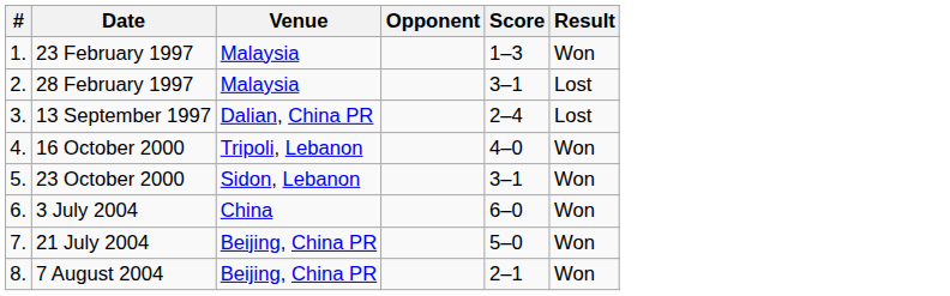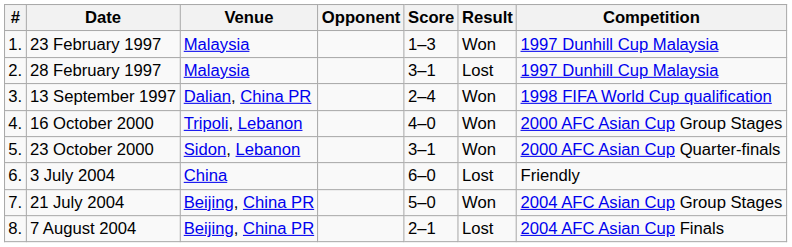 <table class="wikitable">
 <tr>
 <th>#</th>
 <th>Date</th>
 <th>Venue</th>
 <th>Opponent</th>
 <th>Score</th>
 <th>Result</th>
+<th>Competition</th>
 </tr>
 <tr>
 <td>1.</td>
 <td>23 February 1997</td>
 <td><a href='#'>Malaysia</a></td>
 <td></td>
 <td>1–3</td>
 <td>Won</td>
+<td><a href='#'>1997 Dunhill Cup Malaysia</a></td>
 </tr>
 <tr>
 <td>2.</td>
 <td>28 February 1997</td>
 <td><a href='#'>Malaysia</a></td>
 <td></td>
 <td>3–1</td>
 <td>Lost</td>
+<td><a href='#'>1997 Dunhill Cup Malaysia</a></td>
 </tr>
 <tr>
 <td>3.</td>
 <td>13 September 1997</td>
 <td><a href='#'>Dalian</a>, <a href='#'>China PR</a></td>
 <td></td>
 <td>2–4</td>
-<td>Lost</td>
+<td>Won</td>
+<td><a href='#'>1998 FIFA World Cup qualification</a></td>
 </tr>
 <tr>
 <td>4.</td>
 <td>16 October 2000</td>
 <td><a href='#'>Tripoli</a>, <a href='#'>Lebanon</a></td>
 <td></td>
 <td>4–0</td>
 <td>Won</td>
+<td><a href='#'>2000 AFC Asian Cup</a> Group Stages</td>
 </tr>
 <tr>
 <td>5.</td>
 <td>23 October 2000</td>
 <td><a href='#'>Sidon</a>, <a href='#'>Lebanon</a></td>
 <td></td>
 <td>3–1</td>
 <td>Won</td>
+<td><a href='#'>2000 AFC Asian Cup</a> Quarter-finals</td>
 </tr>
 <tr>
 <td>6.</td>
 <td>3 July 2004</td>
 <td><a href='#'>China</a></td>
 <td></td>
 <td>6–0</td>
-<td>Won</td>
+<td>Lost</td>
+<td>Friendly</td>
 </tr>
 <tr>
 <td>7.</td>
 <td>21 July 2004</td>
 <td><a href='#'>Beijing</a>, <a href='#'>China PR</a></td>
 <td></td>
 <td>5–0</td>
 <td>Won</td>
+<td><a href='#'>2004 AFC Asian Cup</a> Group Stages</td>
 </tr>
 <tr>
 <td>8.</td>
 <td>7 August 2004</td>
 <td><a href='#'>Beijing</a>, <a href='#'>China PR</a></td>
 <td></td>
 <td>2–1</td>
-<td>Won</td>
+<td>Lost</td>
+<td><a href='#'>2004 AFC Asian Cup</a> Finals</td>
 </tr>
 </table>
